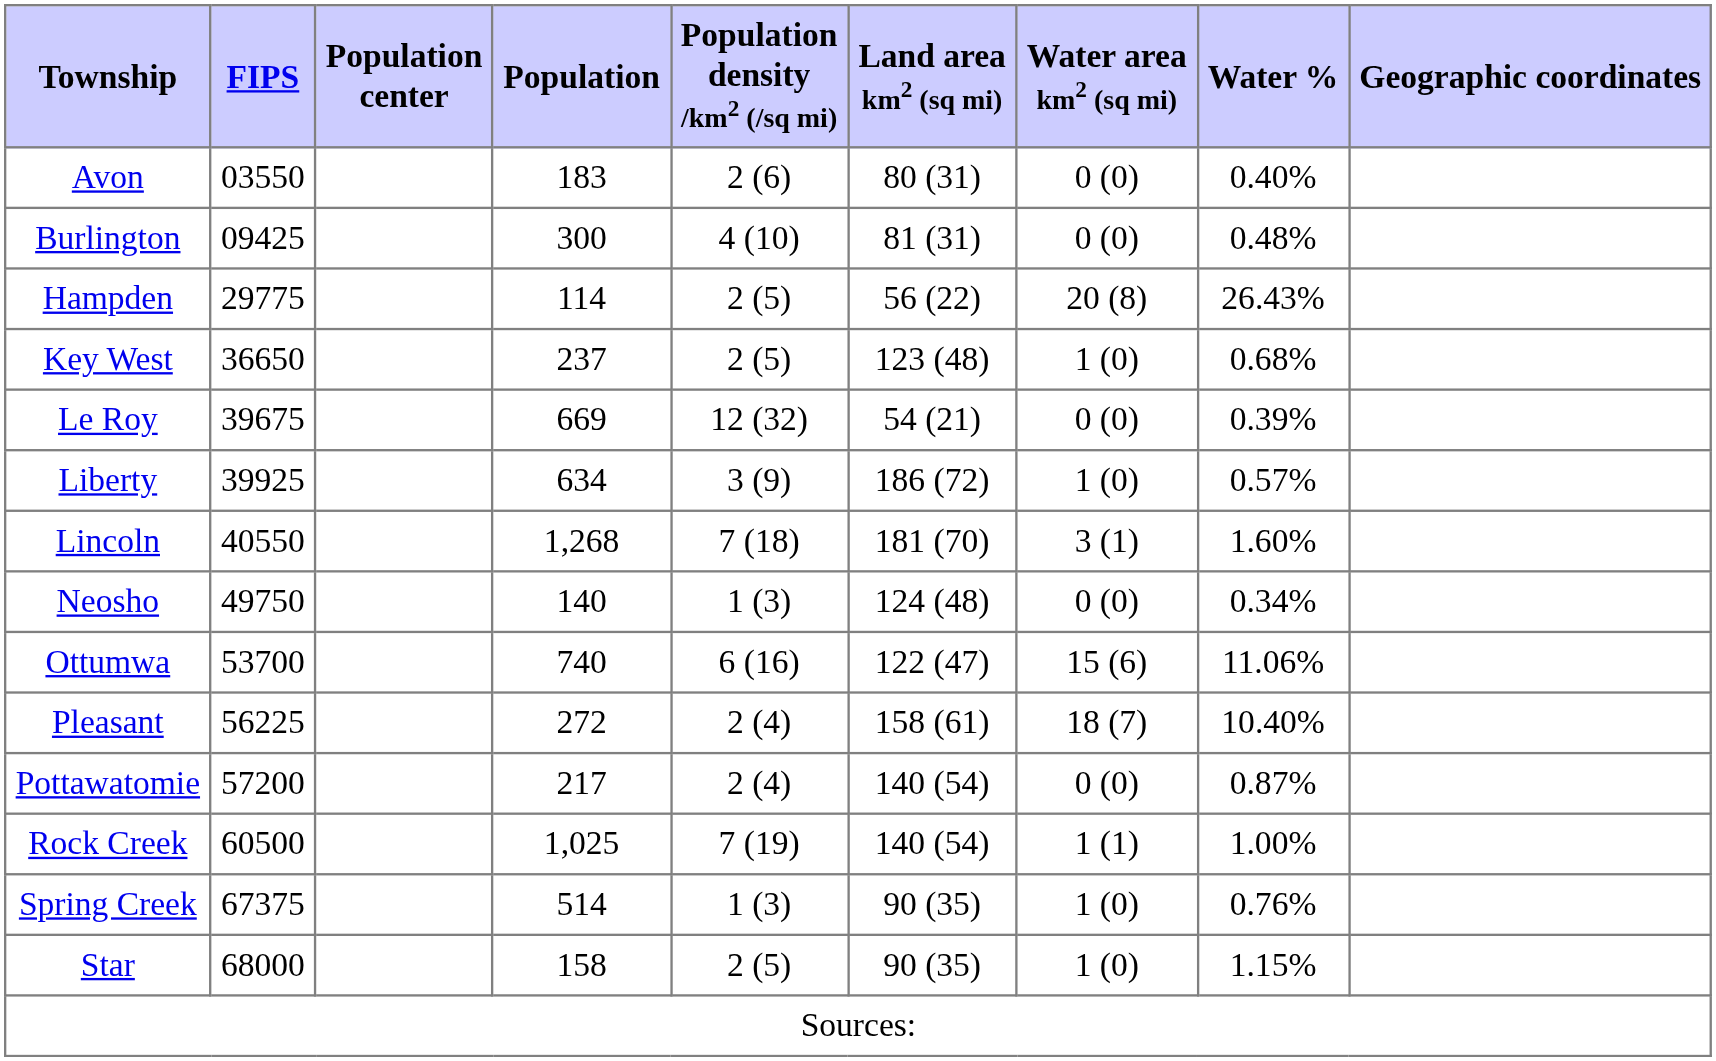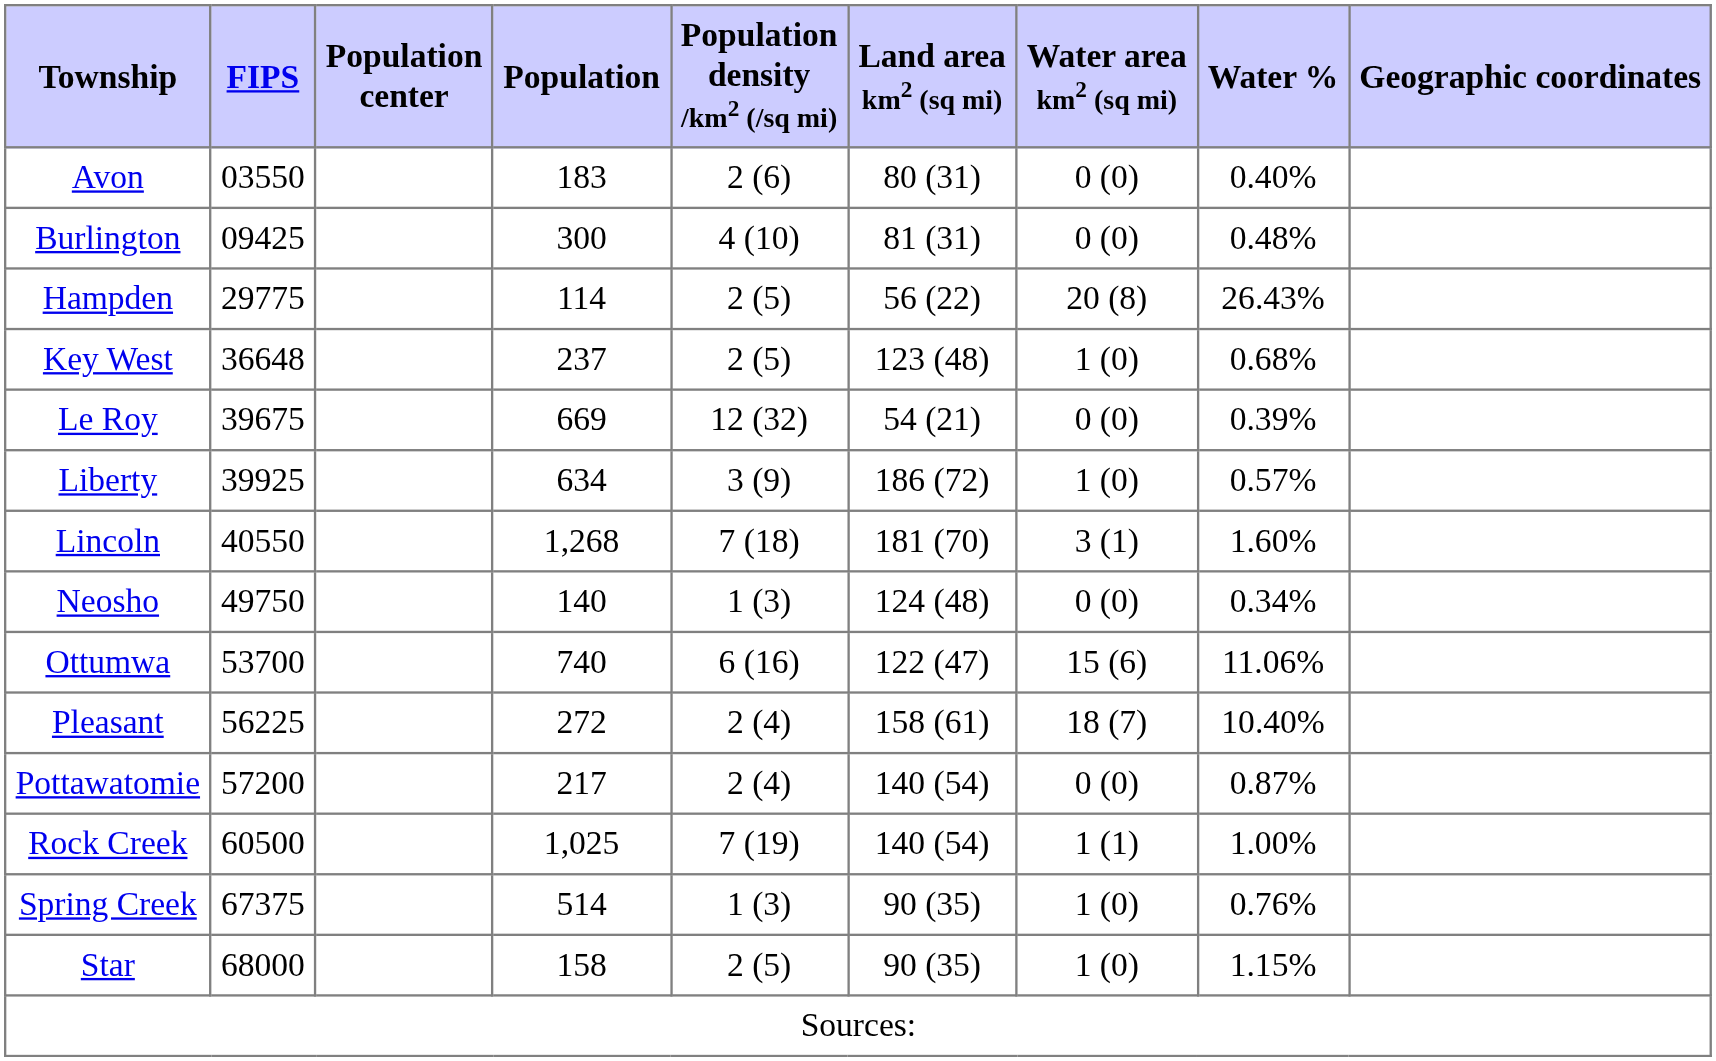 <table class="toccolours" border=1 cellspacing=0 cellpadding=4 style="text-align:center; border-collapse:collapse; font-size:90%;">
 <tr style="background:#ccccff">
 <th>Township</th>
 <th><a href='#'>FIPS</a></th>
 <th>Population<br>center</th>
 <th>Population</th>
 <th>Population<br>density<br><small>/km<sup>2</sup> (/sq mi)</small></th>
 <th>Land area<br><small>km<sup>2</sup> (sq mi)</small></th>
 <th>Water area<br><small>km<sup>2</sup> (sq mi)</small></th>
 <th>Water %</th>
 <th>Geographic coordinates</th>
 </tr>
 <tr>
 <td><a href='#'>Avon</a></td>
 <td>03550</td>
 <td></td>
 <td>183</td>
 <td>2 (6)</td>
 <td>80 (31)</td>
 <td>0 (0)</td>
 <td>0.40%</td>
 <td></td>
 </tr>
 <tr>
 <td><a href='#'>Burlington</a></td>
 <td>09425</td>
 <td></td>
 <td>300</td>
 <td>4 (10)</td>
 <td>81 (31)</td>
 <td>0 (0)</td>
 <td>0.48%</td>
 <td></td>
 </tr>
 <tr>
 <td><a href='#'>Hampden</a></td>
 <td>29775</td>
 <td></td>
 <td>114</td>
 <td>2 (5)</td>
 <td>56 (22)</td>
 <td>20 (8)</td>
 <td>26.43%</td>
 <td></td>
 </tr>
 <tr>
 <td><a href='#'>Key West</a></td>
-<td>36650</td>
+<td>36648</td>
 <td></td>
 <td>237</td>
 <td>2 (5)</td>
 <td>123 (48)</td>
 <td>1 (0)</td>
 <td>0.68%</td>
 <td></td>
 </tr>
 <tr>
 <td><a href='#'>Le Roy</a></td>
 <td>39675</td>
 <td></td>
 <td>669</td>
 <td>12 (32)</td>
 <td>54 (21)</td>
 <td>0 (0)</td>
 <td>0.39%</td>
 <td></td>
 </tr>
 <tr>
 <td><a href='#'>Liberty</a></td>
 <td>39925</td>
 <td></td>
 <td>634</td>
 <td>3 (9)</td>
 <td>186 (72)</td>
 <td>1 (0)</td>
 <td>0.57%</td>
 <td></td>
 </tr>
 <tr>
 <td><a href='#'>Lincoln</a></td>
 <td>40550</td>
 <td></td>
 <td>1,268</td>
 <td>7 (18)</td>
 <td>181 (70)</td>
 <td>3 (1)</td>
 <td>1.60%</td>
 <td></td>
 </tr>
 <tr>
 <td><a href='#'>Neosho</a></td>
 <td>49750</td>
 <td></td>
 <td>140</td>
 <td>1 (3)</td>
 <td>124 (48)</td>
 <td>0 (0)</td>
 <td>0.34%</td>
 <td></td>
 </tr>
 <tr>
 <td><a href='#'>Ottumwa</a></td>
 <td>53700</td>
 <td></td>
 <td>740</td>
 <td>6 (16)</td>
 <td>122 (47)</td>
 <td>15 (6)</td>
 <td>11.06%</td>
 <td></td>
 </tr>
 <tr>
 <td><a href='#'>Pleasant</a></td>
 <td>56225</td>
 <td></td>
 <td>272</td>
 <td>2 (4)</td>
 <td>158 (61)</td>
 <td>18 (7)</td>
 <td>10.40%</td>
 <td></td>
 </tr>
 <tr>
 <td><a href='#'>Pottawatomie</a></td>
 <td>57200</td>
 <td></td>
 <td>217</td>
 <td>2 (4)</td>
 <td>140 (54)</td>
 <td>0 (0)</td>
 <td>0.87%</td>
 <td></td>
 </tr>
 <tr>
 <td><a href='#'>Rock Creek</a></td>
 <td>60500</td>
 <td></td>
 <td>1,025</td>
 <td>7 (19)</td>
 <td>140 (54)</td>
 <td>1 (1)</td>
 <td>1.00%</td>
 <td></td>
 </tr>
 <tr>
 <td><a href='#'>Spring Creek</a></td>
 <td>67375</td>
 <td></td>
 <td>514</td>
 <td>1 (3)</td>
 <td>90 (35)</td>
 <td>1 (0)</td>
 <td>0.76%</td>
 <td></td>
 </tr>
 <tr>
 <td><a href='#'>Star</a></td>
 <td>68000</td>
 <td></td>
 <td>158</td>
 <td>2 (5)</td>
 <td>90 (35)</td>
 <td>1 (0)</td>
 <td>1.15%</td>
 <td></td>
 </tr>
 <tr>
 <td colspan=9>Sources: </td>
 </tr>
 </table>
